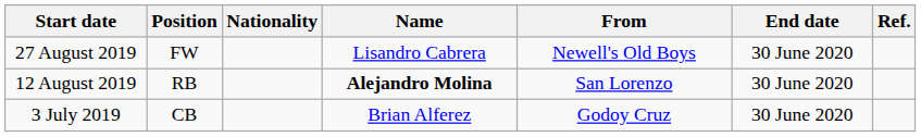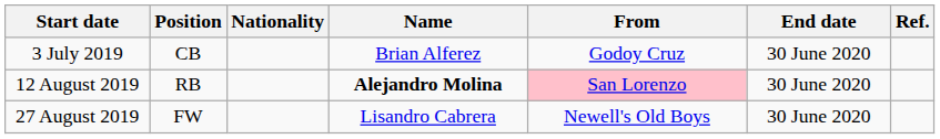 <table class="wikitable" style="text-align:center; font-size:90%; ">
 <tr>
 <th style="background:#; color:#; width:100px;">Start date</th>
 <th style="background:#; color:#; width:50px;">Position</th>
 <th style="background:#; color:#; width:50px;">Nationality</th>
 <th style="background:#; color:#; width:140px;">Name</th>
 <th style="background:#; color:#; width:155px;">From</th>
 <th style="background:#; color:#; width:100px;">End date</th>
 <th style="background:#; color:#; width:25px;">Ref.</th>
 </tr>
 <tr>
+<td>3 July 2019</td>
+<td>CB</td>
+<td></td>
+<td><a href='#'>Brian Alferez</a></td>
+<td> <a href='#'>Godoy Cruz</a></td>
+<td>30 June 2020</td>
+<td></td>
+</tr>
+<tr>
+<td>12 August 2019</td>
+<td>RB</td>
+<td></td>
+<td><strong>Alejandro Molina</strong></td>
+<td style="background: pink;"> <a href='#'>San Lorenzo</a></td>
+<td>30 June 2020</td>
+<td></td>
+</tr>
+<tr>
 <td>27 August 2019</td>
 <td>FW</td>
 <td></td>
 <td><a href='#'>Lisandro Cabrera</a></td>
 <td> <a href='#'>Newell's Old Boys</a></td>
 <td>30 June 2020</td>
 <td></td>
 </tr>
-<tr>
-<td>12 August 2019</td>
-<td>RB</td>
-<td></td>
-<td><strong>Alejandro Molina</strong></td>
-<td> <a href='#'>San Lorenzo</a></td>
-<td>30 June 2020</td>
-<td></td>
-</tr>
-<tr>
-<td>3 July 2019</td>
-<td>CB</td>
-<td></td>
-<td><a href='#'>Brian Alferez</a></td>
-<td> <a href='#'>Godoy Cruz</a></td>
-<td>30 June 2020</td>
-<td></td>
-</tr>
 </table>
